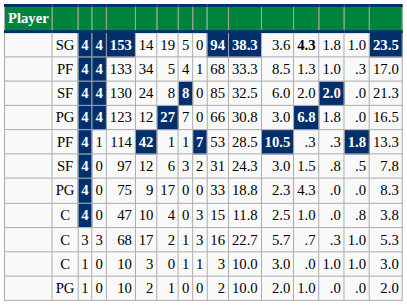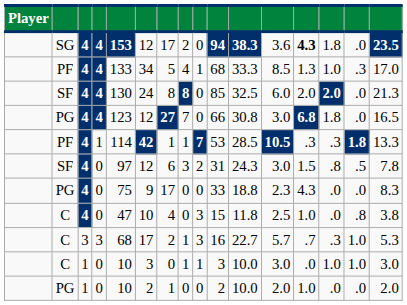 <table class="wikitable sortable" style="font-size: 95%; text-align:right;">
 <tr>
 <th style="background:#00843D; color:#FFFFFF; border-top:#002F6C 3px solid; border-bottom:#002F6C 3px solid;">Player</th>
 <th style="background:#00843D; color:#FFFFFF; border-top:#002F6C 3px solid; border-bottom:#002F6C 3px solid;"></th>
 <th style="background:#00843D; color:#FFFFFF; border-top:#002F6C 3px solid; border-bottom:#002F6C 3px solid;"></th>
 <th style="background:#00843D; color:#FFFFFF; border-top:#002F6C 3px solid; border-bottom:#002F6C 3px solid;"></th>
 <th style="background:#00843D; color:#FFFFFF; border-top:#002F6C 3px solid; border-bottom:#002F6C 3px solid;"></th>
 <th style="background:#00843D; color:#FFFFFF; border-top:#002F6C 3px solid; border-bottom:#002F6C 3px solid;"></th>
 <th style="background:#00843D; color:#FFFFFF; border-top:#002F6C 3px solid; border-bottom:#002F6C 3px solid;"></th>
 <th style="background:#00843D; color:#FFFFFF; border-top:#002F6C 3px solid; border-bottom:#002F6C 3px solid;"></th>
 <th style="background:#00843D; color:#FFFFFF; border-top:#002F6C 3px solid; border-bottom:#002F6C 3px solid;"></th>
 <th style="background:#00843D; color:#FFFFFF; border-top:#002F6C 3px solid; border-bottom:#002F6C 3px solid;"></th>
 <th style="background:#00843D; color:#FFFFFF; border-top:#002F6C 3px solid; border-bottom:#002F6C 3px solid;"></th>
 <th style="background:#00843D; color:#FFFFFF; border-top:#002F6C 3px solid; border-bottom:#002F6C 3px solid;"></th>
 <th style="background:#00843D; color:#FFFFFF; border-top:#002F6C 3px solid; border-bottom:#002F6C 3px solid;"></th>
 <th style="background:#00843D; color:#FFFFFF; border-top:#002F6C 3px solid; border-bottom:#002F6C 3px solid;"></th>
 <th style="background:#00843D; color:#FFFFFF; border-top:#002F6C 3px solid; border-bottom:#002F6C 3px solid;"></th>
 <th style="background:#00843D; color:#FFFFFF; border-top:#002F6C 3px solid; border-bottom:#002F6C 3px solid;"></th>
 </tr>
 <tr>
 <td style="text-align:left;"></td>
 <td style="text-align:center;">SG</td>
 <td style="background:#002F6C; color:#FFFFFF;"><strong>4</strong></td>
 <td style="background:#002F6C; color:#FFFFFF;"><strong>4</strong></td>
 <td style="background:#002F6C; color:#FFFFFF;"><strong>153</strong></td>
-<td>14</td>
-<td>19</td>
-<td>5</td>
+<td>12</td>
+<td>17</td>
+<td>2</td>
 <td>0</td>
 <td style="background:#002F6C; color:#FFFFFF;"><strong>94</strong></td>
 <td style="background:#002F6C; color:#FFFFFF;"><strong>38.3</strong></td>
 <td>3.6</td>
 <td><strong>4.3</strong></td>
 <td>1.8</td>
-<td>1.0</td>
+<td>.0</td>
 <td style="background:#002F6C; color:#FFFFFF;"><strong>23.5</strong></td>
 </tr>
 <tr>
 <td style="text-align:left;"></td>
 <td style="text-align:center;">PF</td>
 <td style="background:#002F6C; color:#FFFFFF;"><strong>4</strong></td>
 <td style="background:#002F6C; color:#FFFFFF;"><strong>4</strong></td>
 <td>133</td>
 <td>34</td>
 <td>5</td>
 <td>4</td>
 <td>1</td>
 <td>68</td>
 <td>33.3</td>
 <td>8.5</td>
 <td>1.3</td>
 <td>1.0</td>
 <td>.3</td>
 <td>17.0</td>
 </tr>
 <tr>
 <td style="text-align:left;"></td>
 <td style="text-align:center;">SF</td>
 <td style="background:#002F6C; color:#FFFFFF;"><strong>4</strong></td>
 <td style="background:#002F6C; color:#FFFFFF;"><strong>4</strong></td>
 <td>130</td>
 <td>24</td>
 <td>8</td>
 <td style="background:#002F6C; color:#FFFFFF;"><strong>8</strong></td>
 <td>0</td>
 <td>85</td>
 <td>32.5</td>
 <td>6.0</td>
 <td>2.0</td>
 <td style="background:#002F6C; color:#FFFFFF;"><strong>2.0</strong></td>
 <td>.0</td>
 <td>21.3</td>
 </tr>
 <tr>
 <td style="text-align:left;"></td>
 <td style="text-align:center;">PG</td>
 <td style="background:#002F6C; color:#FFFFFF;"><strong>4</strong></td>
 <td style="background:#002F6C; color:#FFFFFF;"><strong>4</strong></td>
 <td>123</td>
 <td>12</td>
 <td style="background:#002F6C; color:#FFFFFF;"><strong>27</strong></td>
 <td>7</td>
 <td>0</td>
 <td>66</td>
 <td>30.8</td>
 <td>3.0</td>
 <td style="background:#002F6C; color:#FFFFFF;"><strong>6.8</strong></td>
 <td>1.8</td>
 <td>.0</td>
 <td>16.5</td>
 </tr>
 <tr>
 <td style="text-align:left;"></td>
 <td style="text-align:center;">PF</td>
 <td style="background:#002F6C; color:#FFFFFF;"><strong>4</strong></td>
 <td>1</td>
 <td>114</td>
 <td style="background:#002F6C; color:#FFFFFF;"><strong>42</strong></td>
 <td>1</td>
 <td>1</td>
 <td style="background:#002F6C; color:#FFFFFF;"><strong>7</strong></td>
 <td>53</td>
 <td>28.5</td>
 <td style="background:#002F6C; color:#FFFFFF;"><strong>10.5</strong></td>
 <td>.3</td>
 <td>.3</td>
 <td style="background:#002F6C; color:#FFFFFF;"><strong>1.8</strong></td>
 <td>13.3</td>
 </tr>
 <tr>
 <td style="text-align:left;"></td>
 <td style="text-align:center;">SF</td>
 <td style="background:#002F6C; color:#FFFFFF;"><strong>4</strong></td>
 <td>0</td>
 <td>97</td>
 <td>12</td>
 <td>6</td>
 <td>3</td>
 <td>2</td>
 <td>31</td>
 <td>24.3</td>
 <td>3.0</td>
 <td>1.5</td>
 <td>.8</td>
 <td>.5</td>
 <td>7.8</td>
 </tr>
 <tr>
 <td style="text-align:left;"></td>
 <td style="text-align:center;">PG</td>
 <td style="background:#002F6C; color:#FFFFFF;"><strong>4</strong></td>
 <td>0</td>
 <td>75</td>
 <td>9</td>
 <td>17</td>
 <td>0</td>
 <td>0</td>
 <td>33</td>
 <td>18.8</td>
 <td>2.3</td>
 <td>4.3</td>
 <td>.0</td>
 <td>.0</td>
 <td>8.3</td>
 </tr>
 <tr>
 <td style="text-align:left;"></td>
 <td style="text-align:center;">C</td>
 <td style="background:#002F6C; color:#FFFFFF;"><strong>4</strong></td>
 <td>0</td>
 <td>47</td>
 <td>10</td>
 <td>4</td>
 <td>0</td>
 <td>3</td>
 <td>15</td>
 <td>11.8</td>
 <td>2.5</td>
 <td>1.0</td>
 <td>.0</td>
 <td>.8</td>
 <td>3.8</td>
 </tr>
 <tr>
 <td style="text-align:left;"></td>
 <td style="text-align:center;">C</td>
 <td>3</td>
 <td>3</td>
 <td>68</td>
 <td>17</td>
 <td>2</td>
 <td>1</td>
 <td>3</td>
 <td>16</td>
 <td>22.7</td>
 <td>5.7</td>
 <td>.7</td>
 <td>.3</td>
 <td>1.0</td>
 <td>5.3</td>
 </tr>
 <tr>
 <td style="text-align:left;"></td>
 <td style="text-align:center;">C</td>
 <td>1</td>
 <td>0</td>
 <td>10</td>
 <td>3</td>
 <td>0</td>
 <td>1</td>
 <td>1</td>
 <td>3</td>
 <td>10.0</td>
 <td>3.0</td>
 <td>.0</td>
 <td>1.0</td>
 <td>1.0</td>
 <td>3.0</td>
 </tr>
 <tr>
 <td style="text-align:left;"></td>
 <td style="text-align:center;">PG</td>
 <td>1</td>
 <td>0</td>
 <td>10</td>
 <td>2</td>
 <td>1</td>
 <td>0</td>
 <td>0</td>
 <td>2</td>
 <td>10.0</td>
 <td>2.0</td>
 <td>1.0</td>
 <td>.0</td>
 <td>.0</td>
 <td>2.0</td>
 </tr>
 </table>
